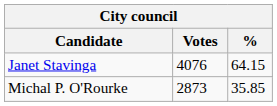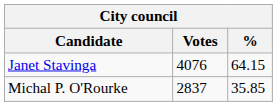 <table class="wikitable">
 <tr>
 <th colspan="3">City council</th>
 </tr>
 <tr>
 <th style="width: 170px">Candidate</th>
 <th style="width: 50px">Votes</th>
 <th style="width: 40px">%</th>
 </tr>
 <tr>
 <td><a href='#'>Janet Stavinga</a></td>
 <td>4076</td>
 <td>64.15</td>
 </tr>
 <tr>
 <td>Michal P. O'Rourke</td>
-<td>2873</td>
+<td>2837</td>
 <td>35.85</td>
 </tr>
 </table>
